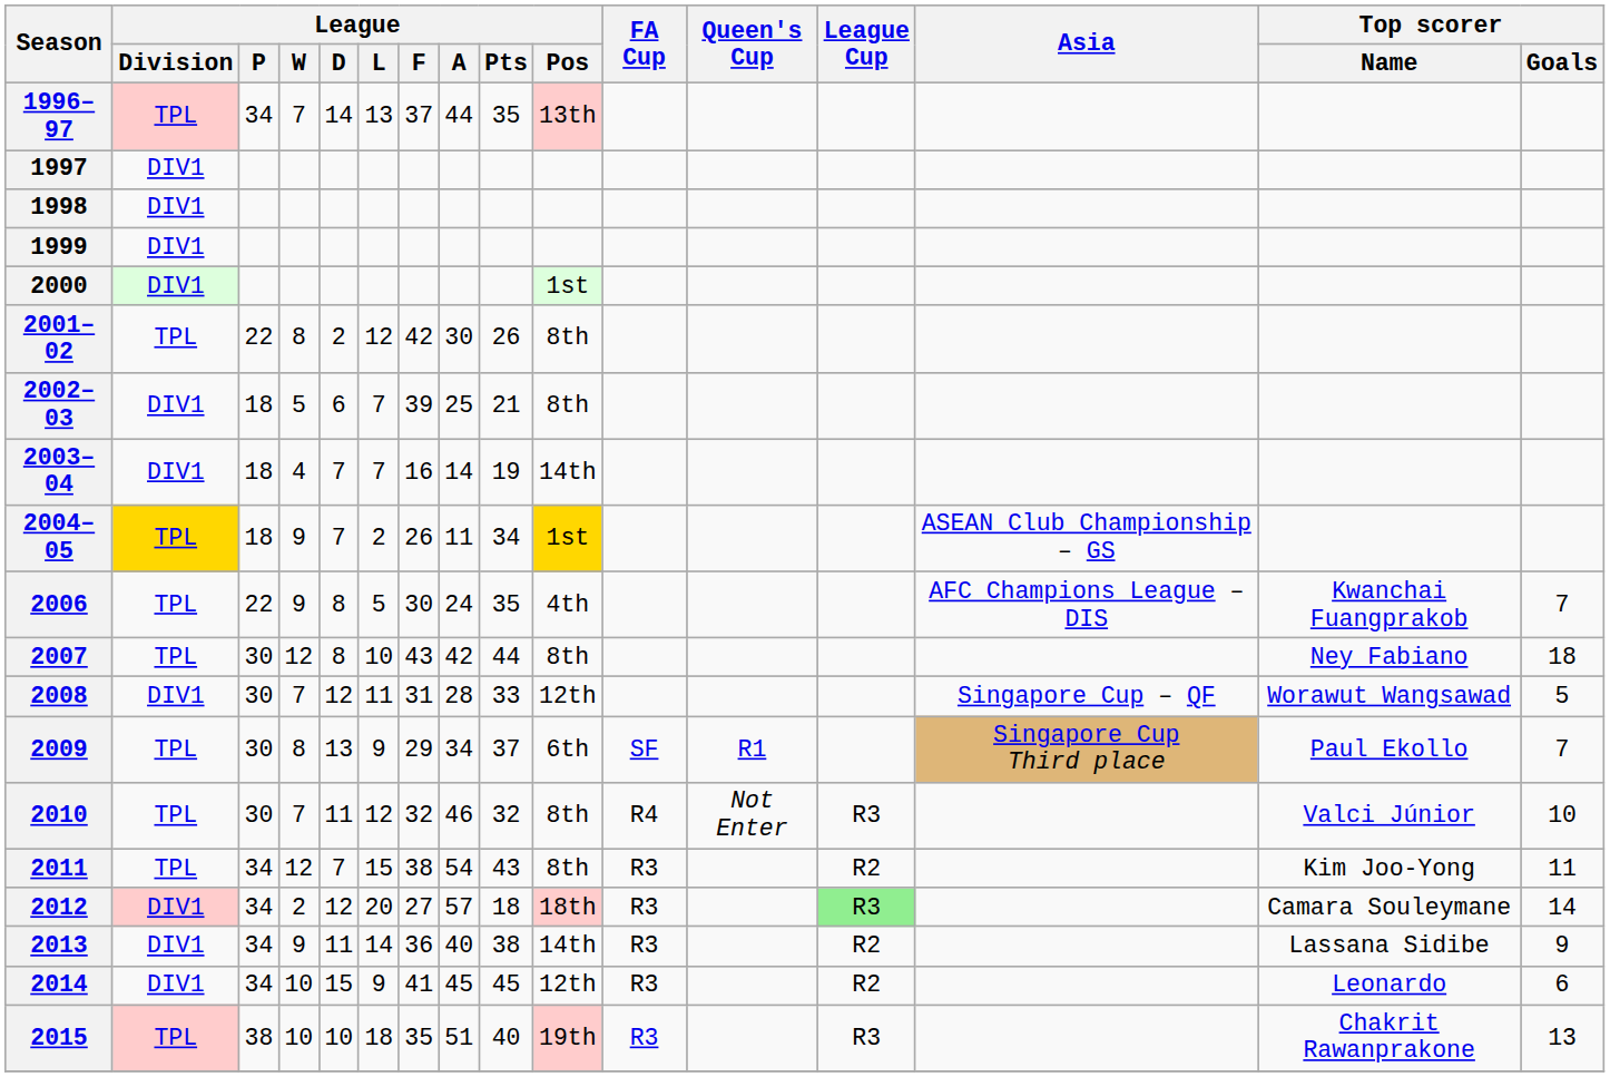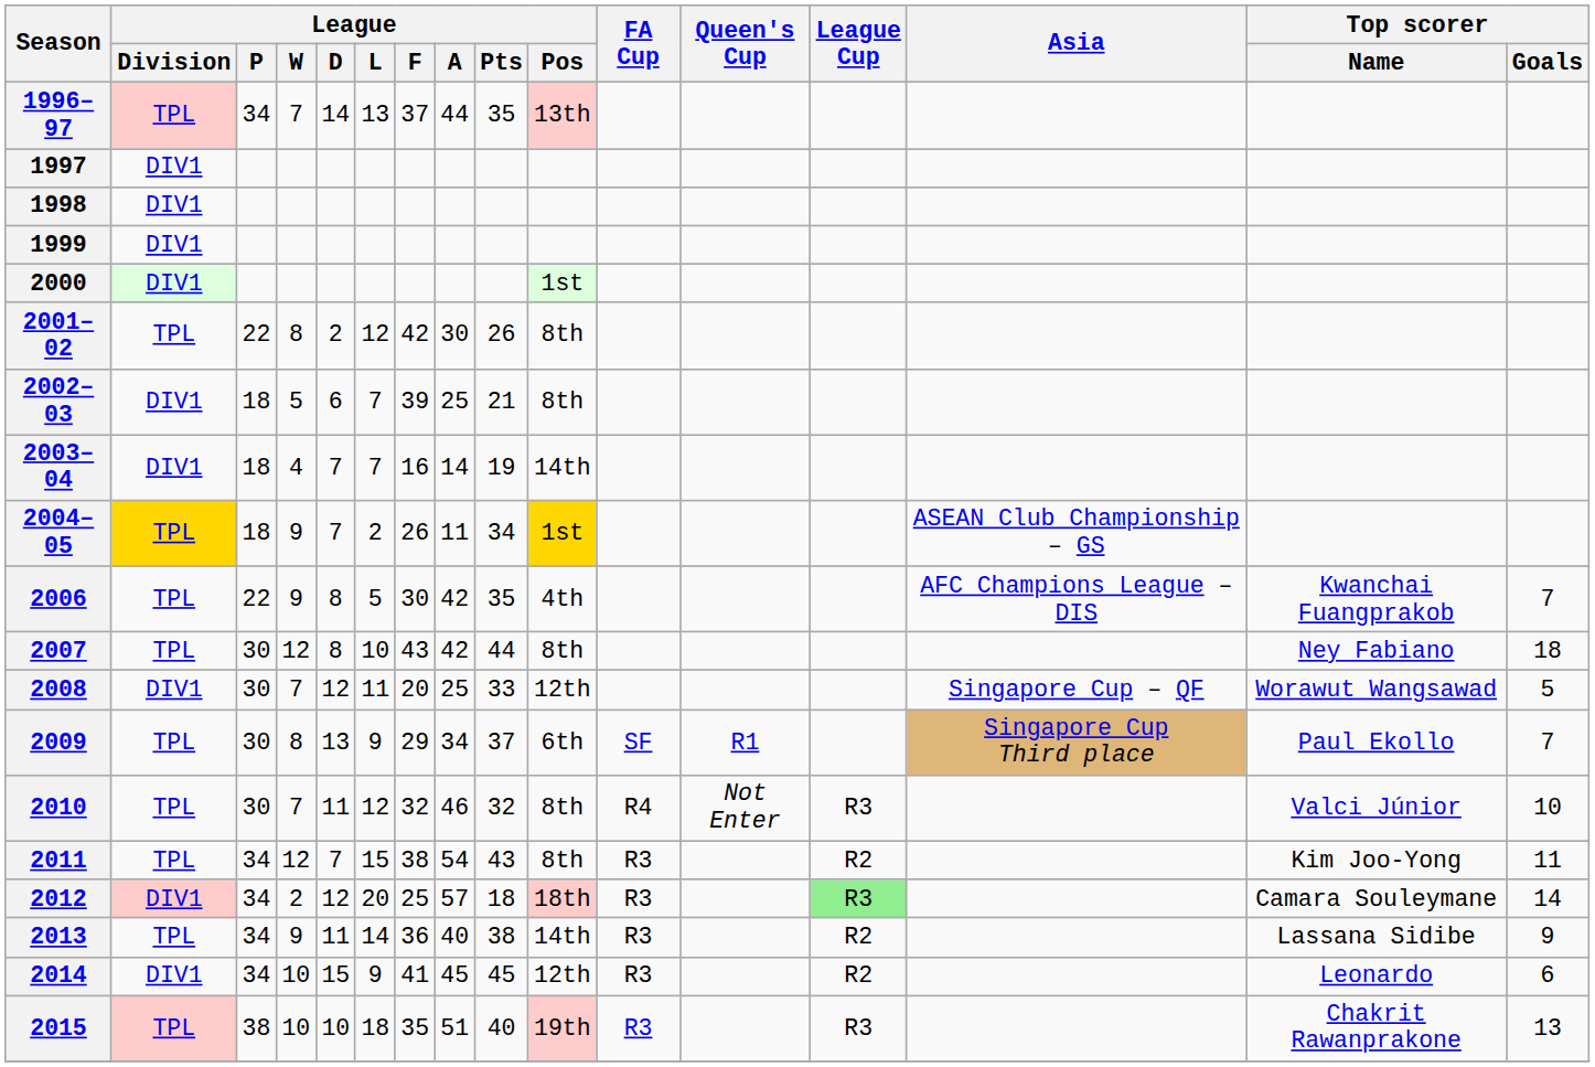 <table class="wikitable" style="text-align: center">
 <tr>
 <th rowspan=2>Season</th>
 <th colspan=9>League</th>
 <th rowspan=2><a href='#'>FA Cup</a></th>
 <th rowspan=2><a href='#'>Queen's<br>Cup</a></th>
 <th rowspan=2><a href='#'>League<br>Cup</a></th>
 <th rowspan=2><a href='#'>Asia</a></th>
 <th colspan=2>Top scorer</th>
 </tr>
 <tr>
 <th>Division</th>
 <th>P</th>
 <th>W</th>
 <th>D</th>
 <th>L</th>
 <th>F</th>
 <th>A</th>
 <th>Pts</th>
 <th>Pos</th>
 <th>Name</th>
 <th>Goals</th>
 </tr>
 <tr>
 <th><a href='#'>1996–97</a></th>
 <td bgcolor="#FFCCCC"><a href='#'>TPL</a></td>
 <td>34</td>
 <td>7</td>
 <td>14</td>
 <td>13</td>
 <td>37</td>
 <td>44</td>
 <td>35</td>
 <td bgcolor="#FFCCCC">13th</td>
 <td></td>
 <td></td>
 <td></td>
 <td></td>
 <td></td>
 <td></td>
 </tr>
 <tr>
 <th>1997</th>
 <td><a href='#'>DIV1</a></td>
 <td></td>
 <td></td>
 <td></td>
 <td></td>
 <td></td>
 <td></td>
 <td></td>
 <td></td>
 <td></td>
 <td></td>
 <td></td>
 <td></td>
 <td></td>
 <td></td>
 </tr>
 <tr>
 <th>1998</th>
 <td><a href='#'>DIV1</a></td>
 <td></td>
 <td></td>
 <td></td>
 <td></td>
 <td></td>
 <td></td>
 <td></td>
 <td></td>
 <td></td>
 <td></td>
 <td></td>
 <td></td>
 <td></td>
 <td></td>
 </tr>
 <tr>
 <th>1999</th>
 <td><a href='#'>DIV1</a></td>
 <td></td>
 <td></td>
 <td></td>
 <td></td>
 <td></td>
 <td></td>
 <td></td>
 <td></td>
 <td></td>
 <td></td>
 <td></td>
 <td></td>
 <td></td>
 <td></td>
 </tr>
 <tr>
 <th>2000</th>
 <td bgcolor="#DDFFDD"><a href='#'>DIV1</a></td>
 <td></td>
 <td></td>
 <td></td>
 <td></td>
 <td></td>
 <td></td>
 <td></td>
 <td bgcolor="#DDFFDD">1st</td>
 <td></td>
 <td></td>
 <td></td>
 <td></td>
 <td></td>
 <td></td>
 </tr>
 <tr>
 <th><a href='#'>2001–02</a></th>
 <td><a href='#'>TPL</a></td>
 <td>22</td>
 <td>8</td>
 <td>2</td>
 <td>12</td>
 <td>42</td>
 <td>30</td>
 <td>26</td>
 <td>8th</td>
 <td></td>
 <td></td>
 <td></td>
 <td></td>
 <td></td>
 <td></td>
 </tr>
 <tr>
 <th><a href='#'>2002–03</a></th>
 <td><a href='#'>DIV1</a></td>
 <td>18</td>
 <td>5</td>
 <td>6</td>
 <td>7</td>
 <td>39</td>
 <td>25</td>
 <td>21</td>
 <td>8th</td>
 <td></td>
 <td></td>
 <td></td>
 <td></td>
 <td></td>
 <td></td>
 </tr>
 <tr>
 <th><a href='#'>2003–04</a></th>
 <td><a href='#'>DIV1</a></td>
 <td>18</td>
 <td>4</td>
 <td>7</td>
 <td>7</td>
 <td>16</td>
 <td>14</td>
 <td>19</td>
 <td>14th</td>
 <td></td>
 <td></td>
 <td></td>
 <td></td>
 <td></td>
 <td></td>
 </tr>
 <tr>
 <th><a href='#'>2004–05</a></th>
 <td bgcolor=gold><a href='#'>TPL</a></td>
 <td>18</td>
 <td>9</td>
 <td>7</td>
 <td>2</td>
 <td>26</td>
 <td>11</td>
 <td>34</td>
 <td bgcolor=gold>1st</td>
 <td></td>
 <td></td>
 <td></td>
 <td><a href='#'>ASEAN Club Championship</a> – <a href='#'>GS</a></td>
 <td></td>
 <td></td>
 </tr>
 <tr>
 <th><a href='#'>2006</a></th>
 <td><a href='#'>TPL</a></td>
 <td>22</td>
 <td>9</td>
 <td>8</td>
 <td>5</td>
 <td>30</td>
-<td>24</td>
+<td>42</td>
 <td>35</td>
 <td>4th</td>
 <td></td>
 <td></td>
 <td></td>
 <td><a href='#'>AFC Champions League</a> – <a href='#'>DIS</a></td>
 <td> <a href='#'>Kwanchai Fuangprakob</a></td>
 <td>7</td>
 </tr>
 <tr>
 <th><a href='#'>2007</a></th>
 <td><a href='#'>TPL</a></td>
 <td>30</td>
 <td>12</td>
 <td>8</td>
 <td>10</td>
 <td>43</td>
 <td>42</td>
 <td>44</td>
 <td>8th</td>
 <td></td>
 <td></td>
 <td></td>
 <td></td>
 <td> <a href='#'>Ney Fabiano</a></td>
 <td>18</td>
 </tr>
 <tr>
 <th><a href='#'>2008</a></th>
 <td><a href='#'>DIV1</a></td>
 <td>30</td>
 <td>7</td>
 <td>12</td>
 <td>11</td>
-<td>31</td>
-<td>28</td>
+<td>20</td>
+<td>25</td>
 <td>33</td>
 <td>12th</td>
 <td></td>
 <td></td>
 <td></td>
 <td><a href='#'>Singapore Cup</a> – <a href='#'>QF</a></td>
 <td> <a href='#'>Worawut Wangsawad</a></td>
 <td>5</td>
 </tr>
 <tr>
 <th><a href='#'>2009</a></th>
 <td><a href='#'>TPL</a></td>
 <td>30</td>
 <td>8</td>
 <td>13</td>
 <td>9</td>
 <td>29</td>
 <td>34</td>
 <td>37</td>
 <td>6th</td>
 <td><a href='#'>SF</a></td>
 <td><a href='#'>R1</a></td>
 <td></td>
 <td bgcolor=#deb678><a href='#'>Singapore Cup</a> <br> <em>Third place</em></td>
 <td> <a href='#'>Paul Ekollo</a></td>
 <td>7</td>
 </tr>
 <tr>
 <th><a href='#'>2010</a></th>
 <td><a href='#'>TPL</a></td>
 <td>30</td>
 <td>7</td>
 <td>11</td>
 <td>12</td>
 <td>32</td>
 <td>46</td>
 <td>32</td>
 <td>8th</td>
 <td>R4</td>
 <td><em>Not Enter</em></td>
 <td>R3</td>
 <td></td>
 <td> <a href='#'>Valci Júnior</a></td>
 <td>10</td>
 </tr>
 <tr>
 <th><a href='#'>2011</a></th>
 <td><a href='#'>TPL</a></td>
 <td>34</td>
 <td>12</td>
 <td>7</td>
 <td>15</td>
 <td>38</td>
 <td>54</td>
 <td>43</td>
 <td>8th</td>
 <td>R3</td>
 <td></td>
 <td>R2</td>
 <td></td>
 <td> Kim Joo-Yong</td>
 <td>11</td>
 </tr>
 <tr>
 <th><a href='#'>2012</a></th>
 <td bgcolor="#FFCCCC"><a href='#'>DIV1</a></td>
 <td>34</td>
 <td>2</td>
 <td>12</td>
 <td>20</td>
-<td>27</td>
+<td>25</td>
 <td>57</td>
 <td>18</td>
 <td bgcolor="#FFCCCC">18th</td>
 <td>R3</td>
 <td></td>
 <td style="background: lightgreen;">R3</td>
 <td></td>
 <td> Camara Souleymane</td>
 <td>14</td>
 </tr>
 <tr>
 <th><a href='#'>2013</a></th>
-<td><a href='#'>DIV1</a></td>
+<td><a href='#'>TPL</a></td>
 <td>34</td>
 <td>9</td>
 <td>11</td>
 <td>14</td>
 <td>36</td>
 <td>40</td>
 <td>38</td>
 <td>14th</td>
 <td>R3</td>
 <td></td>
 <td>R2</td>
 <td></td>
 <td> Lassana Sidibe</td>
 <td>9</td>
 </tr>
 <tr>
 <th><a href='#'>2014</a></th>
 <td><a href='#'>DIV1</a></td>
 <td>34</td>
 <td>10</td>
 <td>15</td>
 <td>9</td>
 <td>41</td>
 <td>45</td>
 <td>45</td>
 <td>12th</td>
 <td>R3</td>
 <td></td>
 <td>R2</td>
 <td></td>
 <td> <a href='#'>Leonardo</a></td>
 <td>6</td>
 </tr>
 <tr>
 <th><a href='#'>2015</a></th>
 <td bgcolor="#FFCCCC"><a href='#'>TPL</a></td>
 <td>38</td>
 <td>10</td>
 <td>10</td>
 <td>18</td>
 <td>35</td>
 <td>51</td>
 <td>40</td>
 <td bgcolor="#FFCCCC">19th</td>
 <td><a href='#'>R3</a></td>
 <td></td>
 <td>R3</td>
 <td></td>
 <td> <a href='#'>Chakrit Rawanprakone</a></td>
 <td>13</td>
 </tr>
 <tr>
 </tr>
 </table>
